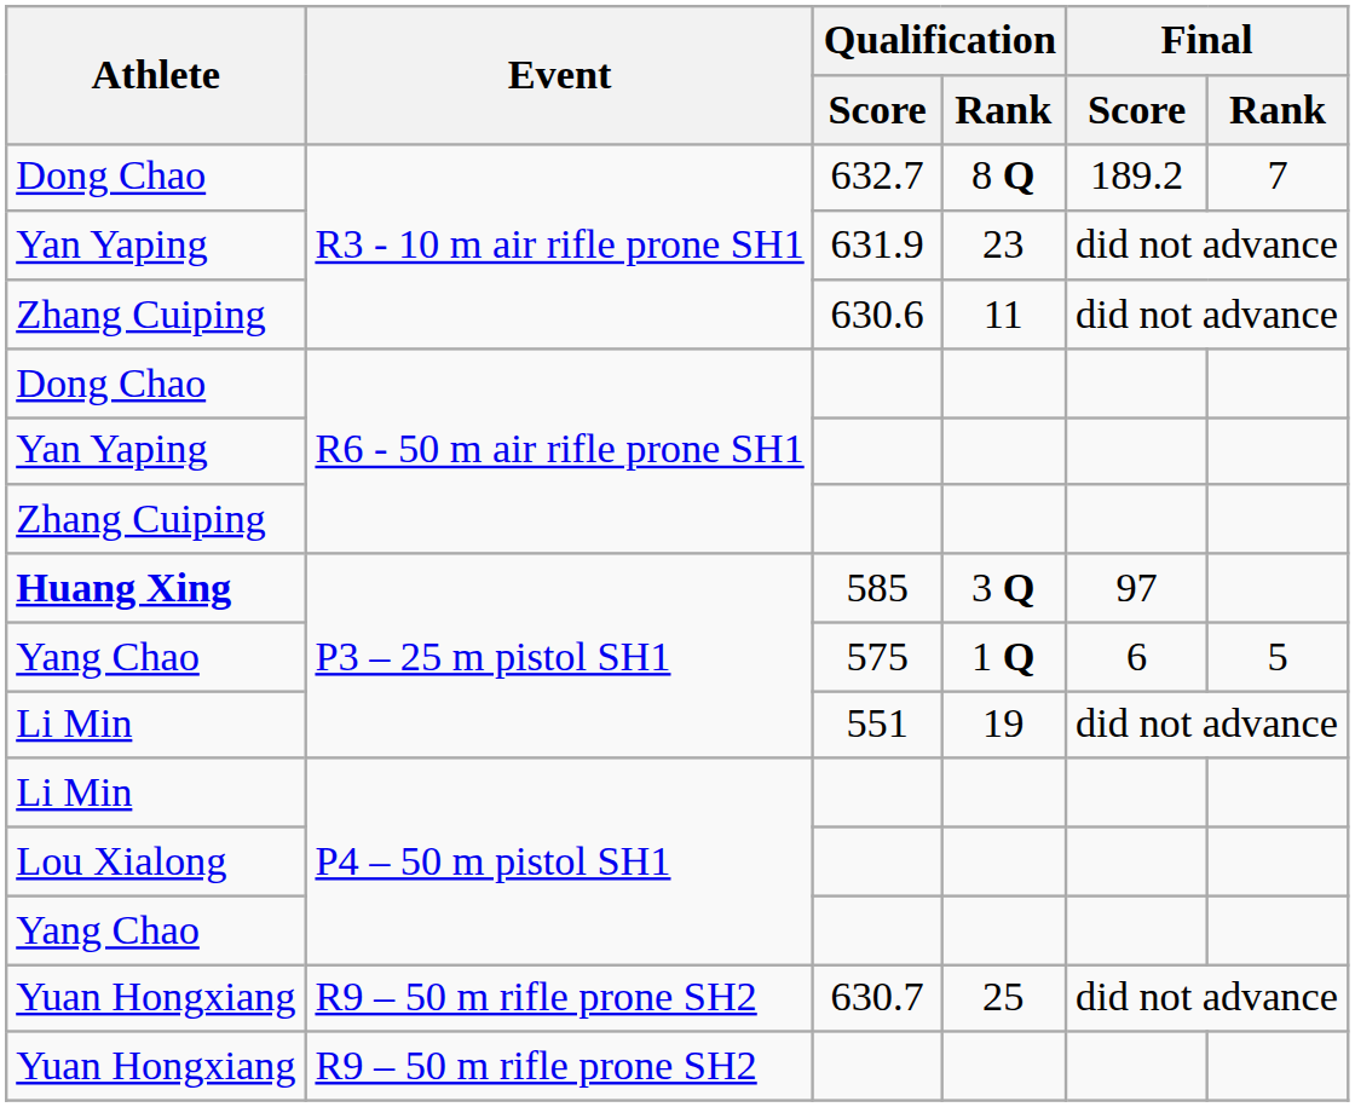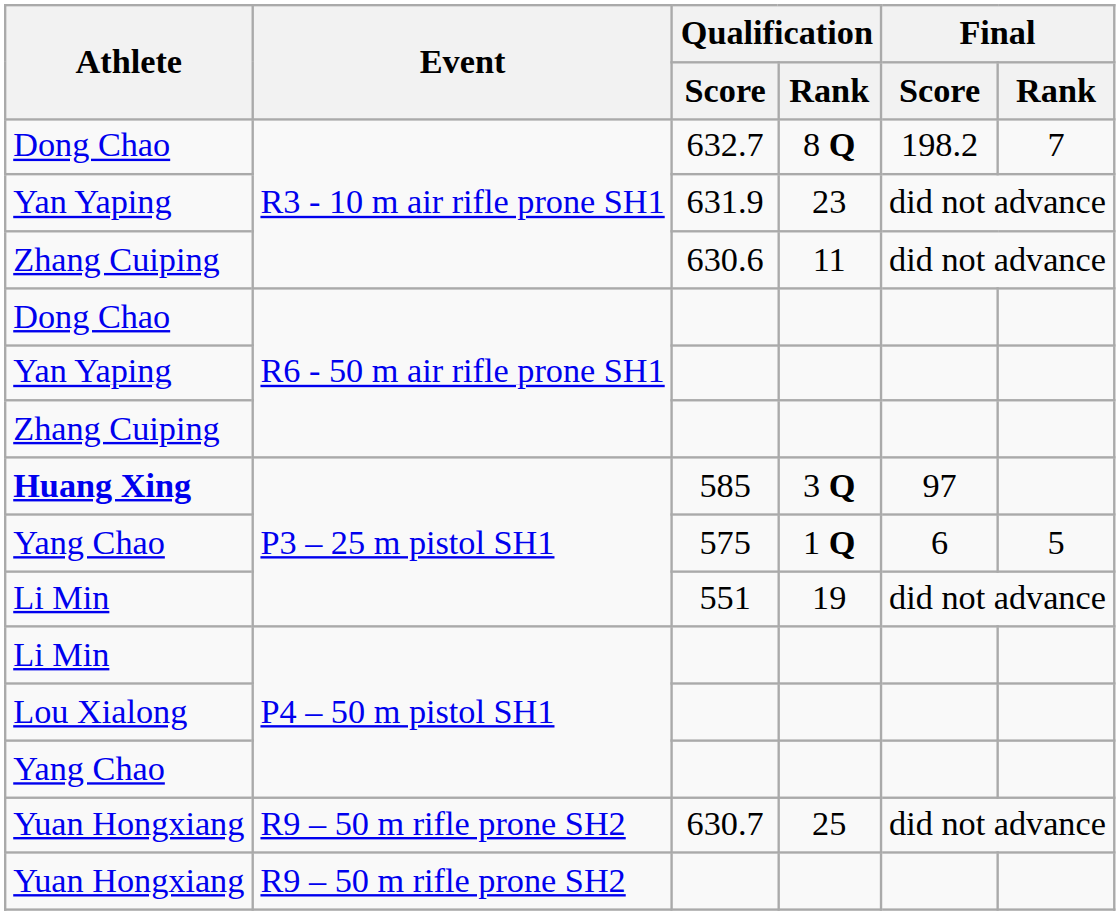 <table class=wikitable style="font-size:90%">
 <tr>
 <th rowspan="2">Athlete</th>
 <th rowspan="2">Event</th>
 <th colspan="2">Qualification</th>
 <th colspan="2">Final</th>
 </tr>
 <tr>
 <th>Score</th>
 <th>Rank</th>
 <th>Score</th>
 <th>Rank</th>
 </tr>
 <tr align=center>
 <td align=left><a href='#'>Dong Chao</a></td>
 <td align=left rowspan=3><a href='#'>R3 - 10 m air rifle prone SH1</a></td>
 <td>632.7</td>
 <td>8 <strong>Q</strong></td>
-<td>189.2</td>
+<td>198.2</td>
 <td>7</td>
 </tr>
 <tr align=center>
 <td align=left><a href='#'>Yan Yaping</a></td>
 <td>631.9</td>
 <td>23</td>
 <td colspan=2>did not advance</td>
 </tr>
 <tr align=center>
 <td align=left><a href='#'>Zhang Cuiping</a></td>
 <td>630.6</td>
 <td>11</td>
 <td colspan=2>did not advance</td>
 </tr>
 <tr align=center>
 <td align=left><a href='#'>Dong Chao</a></td>
 <td align=left rowspan=3><a href='#'>R6 - 50 m air rifle prone SH1</a></td>
 <td></td>
 <td></td>
 <td></td>
 <td></td>
 </tr>
 <tr align=center>
 <td align=left><a href='#'>Yan Yaping</a></td>
 <td></td>
 <td></td>
 <td></td>
 <td></td>
 </tr>
 <tr align=center>
 <td align=left><a href='#'>Zhang Cuiping</a></td>
 <td></td>
 <td></td>
 <td></td>
 <td></td>
 </tr>
 <tr align=center>
 <td align=left><strong><a href='#'>Huang Xing</a></strong></td>
 <td align=left rowspan=3><a href='#'>P3 – 25 m pistol SH1</a></td>
 <td>585</td>
 <td>3 <strong>Q</strong></td>
 <td>97</td>
 <td></td>
 </tr>
 <tr align=center>
 <td align=left><a href='#'>Yang Chao</a></td>
 <td>575</td>
 <td>1 <strong>Q</strong></td>
 <td>6</td>
 <td>5</td>
 </tr>
 <tr align=center>
 <td align=left><a href='#'>Li Min</a></td>
 <td>551</td>
 <td>19</td>
 <td colspan=2>did not advance</td>
 </tr>
 <tr align=center>
 <td align=left><a href='#'>Li Min</a></td>
 <td align=left rowspan=3><a href='#'>P4 – 50 m pistol SH1</a></td>
 <td></td>
 <td></td>
 <td></td>
 <td></td>
 </tr>
 <tr align=center>
 <td align=left><a href='#'>Lou Xialong</a></td>
 <td></td>
 <td></td>
 <td></td>
 <td></td>
 </tr>
 <tr align=center>
 <td align=left><a href='#'>Yang Chao</a></td>
 <td></td>
 <td></td>
 <td></td>
 <td></td>
 </tr>
 <tr align=center>
 <td align=left><a href='#'>Yuan Hongxiang</a></td>
 <td align=left><a href='#'>R9 – 50 m rifle prone SH2</a></td>
 <td>630.7</td>
 <td>25</td>
 <td colspan=2>did not advance</td>
 </tr>
 <tr align=center>
 <td align=left><a href='#'>Yuan Hongxiang</a></td>
 <td align=left><a href='#'>R9 – 50 m rifle prone SH2</a></td>
 <td></td>
 <td></td>
 <td></td>
 <td></td>
 </tr>
 </table>
